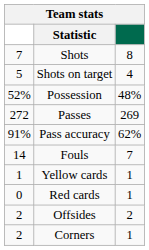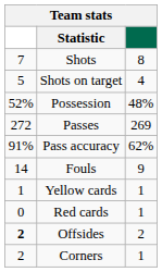 <table class="wikitable" style="margin-left: auto; margin-right: auto; border: none; text-align:center;">
 <tr>
 <th colspan=3>Team stats</th>
 </tr>
 <tr>
 <th style="background: #FFFFFF; color: #e70013;"> <a href='#'></a></th>
 <th>Statistic</th>
 <th style="background: #006A4E; color: #FFFFFF;"> <a href='#'></a></th>
 </tr>
 <tr>
 <td>7</td>
 <td>Shots</td>
 <td>8</td>
 </tr>
 <tr>
 <td>5</td>
 <td>Shots on target</td>
 <td>4</td>
 </tr>
 <tr>
 <td>52%</td>
 <td>Possession</td>
 <td>48%</td>
 </tr>
 <tr>
 <td>272</td>
 <td>Passes</td>
 <td>269</td>
 </tr>
 <tr>
 <td>91%</td>
 <td>Pass accuracy</td>
 <td>62%</td>
 </tr>
 <tr>
 <td>14</td>
 <td>Fouls</td>
-<td>7</td>
+<td>9</td>
 </tr>
 <tr>
 <td>1</td>
 <td>Yellow cards</td>
 <td>1</td>
 </tr>
 <tr>
 <td>0</td>
 <td>Red cards</td>
 <td>1</td>
 </tr>
 <tr>
-<td>2</td>
+<td><strong>2</strong></td>
 <td>Offsides</td>
 <td>2</td>
 </tr>
 <tr>
 <td>2</td>
 <td>Corners</td>
 <td>1</td>
 </tr>
 </table>
